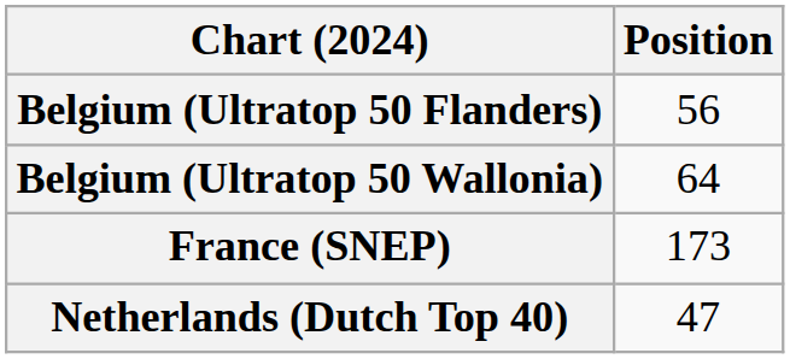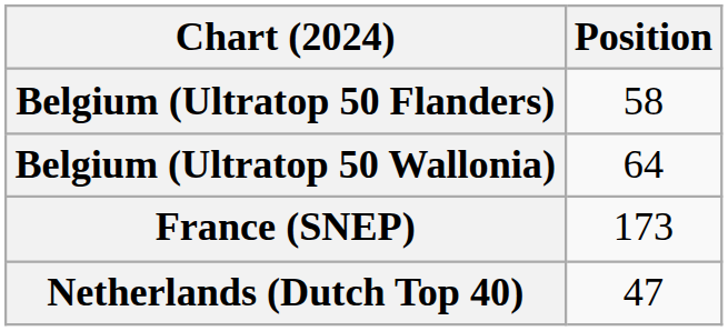 <table class="wikitable plainrowheaders sortable" style="text-align:center">
 <tr>
 <th scope="col">Chart (2024)</th>
 <th scope="col">Position</th>
 </tr>
 <tr>
 <th scope="row">Belgium (Ultratop 50 Flanders)</th>
-<td>56</td>
+<td>58</td>
 </tr>
 <tr>
 <th scope="row">Belgium (Ultratop 50 Wallonia)</th>
 <td>64</td>
 </tr>
 <tr>
 <th scope="row">France (SNEP)</th>
 <td>173</td>
 </tr>
 <tr>
 <th scope="row">Netherlands (Dutch Top 40)</th>
 <td>47</td>
 </tr>
 </table>
